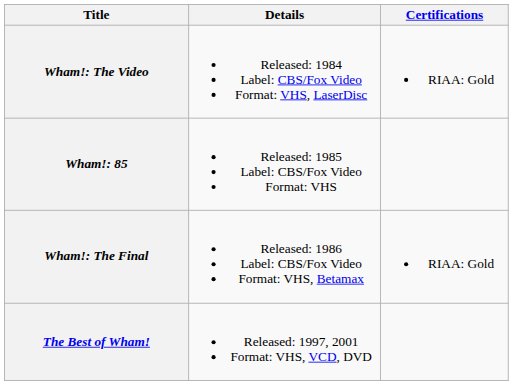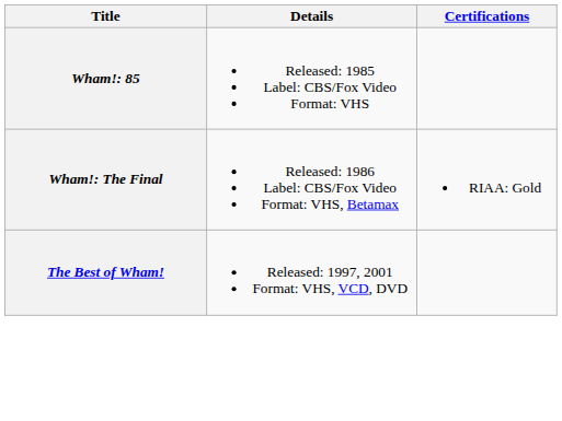 <table class="wikitable plainrowheaders" style="text-align:center;">
 <tr>
 <th scope="col" style="width:16em;">Title</th>
 <th scope="col" style="width:16em;">Details</th>
 <th scope="col" style="width:10em;"><a href='#'>Certifications</a></th>
-</tr>
-<tr>
-<th scope="row"><em>Wham!: The Video</em></th>
-<td><br><ul><li>Released: 1984</li><li>Label: <a href='#'>CBS/Fox Video</a></li><li>Format: <a href='#'>VHS</a>, <a href='#'>LaserDisc</a></li></ul></td>
-<td><br><ul><li>RIAA: Gold</li></ul></td>
 </tr>
 <tr>
 <th scope="row"><em>Wham!: 85</em></th>
 <td><br><ul><li>Released: 1985</li><li>Label: CBS/Fox Video</li><li>Format: VHS</li></ul></td>
 <td></td>
 </tr>
 <tr>
 <th scope="row"><em>Wham!: The Final</em></th>
 <td><br><ul><li>Released: 1986</li><li>Label: CBS/Fox Video</li><li>Format: VHS, <a href='#'>Betamax</a></li></ul></td>
 <td><br><ul><li>RIAA: Gold</li></ul></td>
 </tr>
 <tr>
 <th scope="row"><em><a href='#'>The Best of Wham!</a></em></th>
 <td><br><ul><li>Released: 1997, 2001</li><li>Format: VHS, <a href='#'>VCD</a>, DVD</li></ul></td>
 <td></td>
 </tr>
 </table>
